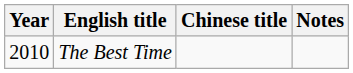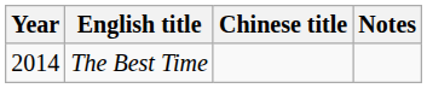 <table class="wikitable sortable">
 <tr>
 <th>Year</th>
 <th>English title</th>
 <th>Chinese title</th>
 <th>Notes</th>
 </tr>
 <tr>
-<td>2010</td>
+<td>2014</td>
 <td><em>The Best Time</em></td>
 <td></td>
 <td></td>
 </tr>
 </table>
